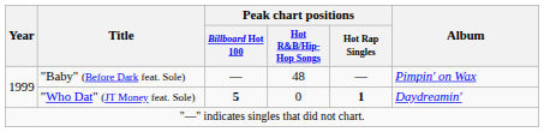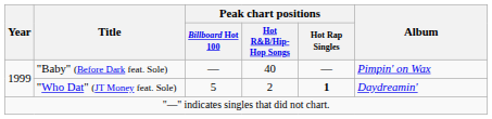 <table class="wikitable">
 <tr>
 <th rowspan="2" width="33">Year</th>
 <th width="200" rowspan="2">Title</th>
 <th colspan="3">Peak chart positions</th>
 <th rowspan="2" width="175">Album</th>
 </tr>
 <tr>
 <th style="width:6em;font-size:75%"><a href='#'><em>Billboard</em> Hot 100</a></th>
 <th style="width:6em;font-size:75%"><a href='#'>Hot R&B/Hip-Hop Songs</a></th>
 <th style="width:6em;font-size:75%">Hot Rap Singles</th>
 </tr>
 <tr>
 <td align="center" rowspan="2">1999</td>
 <td>"Baby" <small>(<a href='#'>Before Dark</a> feat. Sole)</small></td>
 <td align="center">—</td>
-<td align="center">48</td>
+<td align="center">40</td>
 <td align="center">—</td>
 <td><em><a href='#'>Pimpin' on Wax</a></em></td>
 </tr>
 <tr>
 <td>"<a href='#'>Who Dat</a>" <small>(<a href='#'>JT Money</a> feat. Sole)</small></td>
-<td align="center"><strong>5</strong></td>
-<td align="center">0</td>
+<td align="center">5</td>
+<td align="center">2</td>
 <td align="center"><strong>1</strong></td>
 <td><em><a href='#'>Daydreamin'</a></em></td>
 </tr>
 <tr>
 <td colspan="6" align="center" style="font-size:90%">"—" indicates singles that did not chart.</td>
 </tr>
 </table>
